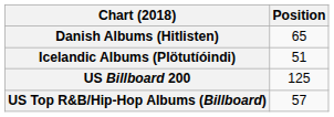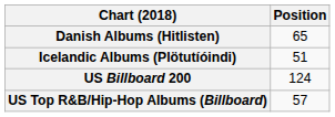 <table class="wikitable sortable plainrowheaders" style="text-align:center">
 <tr>
 <th scope="col">Chart (2018)</th>
 <th scope="col">Position</th>
 </tr>
 <tr>
 <th scope="row">Danish Albums (Hitlisten)</th>
 <td>65</td>
 </tr>
 <tr>
 <th scope="row">Icelandic Albums (Plötutíóindi)</th>
 <td>51</td>
 </tr>
 <tr>
 <th scope="row">US <em>Billboard</em> 200</th>
-<td>125</td>
+<td>124</td>
 </tr>
 <tr>
 <th scope="row">US Top R&B/Hip-Hop Albums (<em>Billboard</em>)</th>
 <td>57</td>
 </tr>
 </table>
